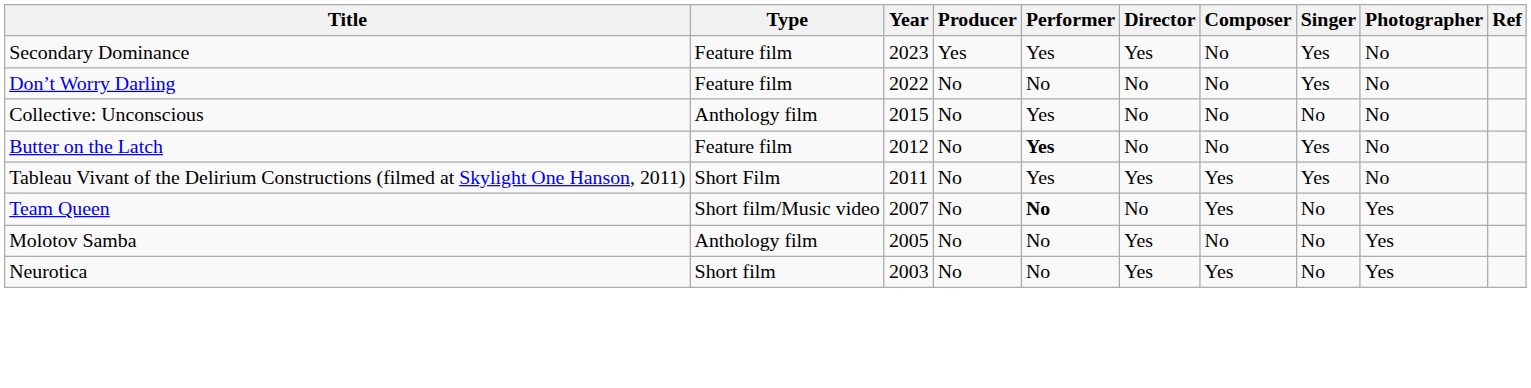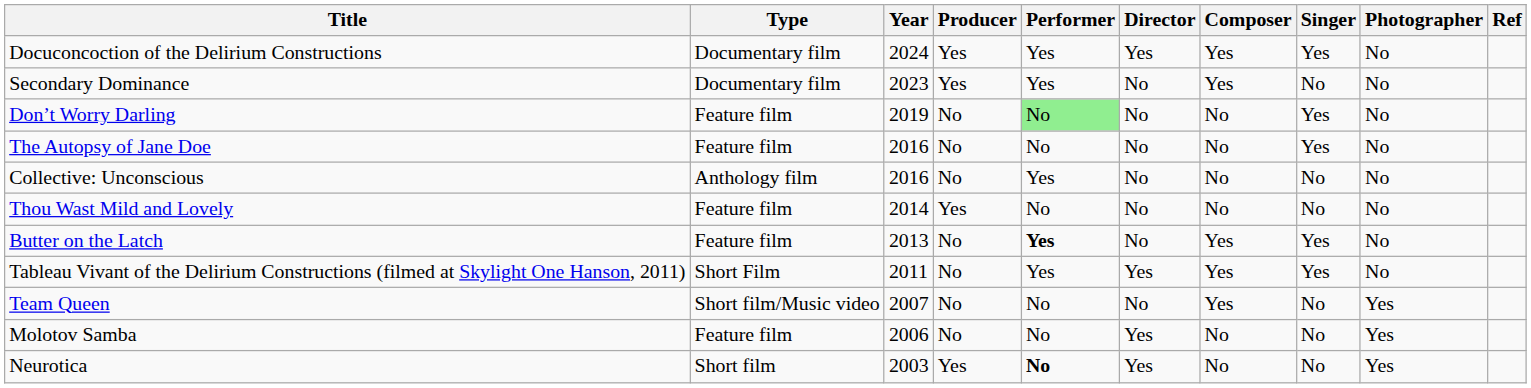 <table class="wikitable">
 <tr>
 <th>Title</th>
 <th>Type</th>
 <th>Year</th>
 <th>Producer</th>
 <th>Performer</th>
 <th>Director</th>
 <th>Composer</th>
 <th>Singer</th>
 <th>Photographer</th>
 <th>Ref</th>
 </tr>
 <tr>
+<td>Docuconcoction of the Delirium Constructions</td>
+<td>Documentary film</td>
+<td>2024</td>
+<td>Yes</td>
+<td>Yes</td>
+<td>Yes</td>
+<td>Yes</td>
+<td>Yes</td>
+<td>No</td>
+<td></td>
+</tr>
+<tr>
 <td>Secondary Dominance</td>
-<td>Feature film</td>
+<td>Documentary film</td>
 <td>2023</td>
 <td>Yes</td>
 <td>Yes</td>
+<td>No</td>
 <td>Yes</td>
+<td>No</td>
+<td>No</td>
+<td></td>
+</tr>
+<tr>
+<td><a href='#'>Don’t Worry Darling</a></td>
+<td>Feature film</td>
+<td>2019</td>
+<td>No</td>
+<td style="background: lightgreen;">No</td>
+<td>No</td>
 <td>No</td>
 <td>Yes</td>
 <td>No</td>
 <td></td>
 </tr>
 <tr>
-<td><a href='#'>Don’t Worry Darling</a></td>
+<td><a href='#'>The Autopsy of Jane Doe</a></td>
 <td>Feature film</td>
-<td>2022</td>
+<td>2016</td>
 <td>No</td>
 <td>No</td>
 <td>No</td>
 <td>No</td>
 <td>Yes</td>
 <td>No</td>
 <td></td>
 </tr>
 <tr>
 <td>Collective: Unconscious</td>
 <td>Anthology film</td>
-<td>2015</td>
+<td>2016</td>
 <td>No</td>
 <td>Yes</td>
 <td>No</td>
 <td>No</td>
 <td>No</td>
 <td>No</td>
 <td></td>
 </tr>
 <tr>
+<td><a href='#'>Thou Wast Mild and Lovely</a></td>
+<td>Feature film</td>
+<td>2014</td>
+<td>Yes</td>
+<td>No</td>
+<td>No</td>
+<td>No</td>
+<td>No</td>
+<td>No</td>
+<td></td>
+</tr>
+<tr>
 <td><a href='#'>Butter on the Latch</a></td>
 <td>Feature film</td>
-<td>2012</td>
+<td>2013</td>
 <td>No</td>
 <td><strong>Yes</strong></td>
 <td>No</td>
-<td>No</td>
+<td>Yes</td>
 <td>Yes</td>
 <td>No</td>
 <td></td>
 </tr>
 <tr>
 <td>Tableau Vivant of the Delirium Constructions (filmed at <a href='#'>Skylight One Hanson</a>, 2011)</td>
 <td>Short Film</td>
 <td>2011</td>
 <td>No</td>
 <td>Yes</td>
 <td>Yes</td>
 <td>Yes</td>
 <td>Yes</td>
 <td>No</td>
 <td></td>
 </tr>
 <tr>
 <td><a href='#'>Team Queen</a></td>
 <td>Short film/Music video</td>
 <td>2007</td>
 <td>No</td>
-<td><strong>No</strong></td>
+<td>No</td>
 <td>No</td>
 <td>Yes</td>
 <td>No</td>
 <td>Yes</td>
 <td></td>
 </tr>
 <tr>
 <td>Molotov Samba</td>
-<td>Anthology film</td>
-<td>2005</td>
+<td>Feature film</td>
+<td>2006</td>
 <td>No</td>
 <td>No</td>
 <td>Yes</td>
 <td>No</td>
 <td>No</td>
 <td>Yes</td>
 <td></td>
 </tr>
 <tr>
 <td>Neurotica</td>
 <td>Short film</td>
 <td>2003</td>
+<td>Yes</td>
+<td><strong>No</strong></td>
+<td>Yes</td>
 <td>No</td>
-<td>No</td>
-<td>Yes</td>
-<td>Yes</td>
 <td>No</td>
 <td>Yes</td>
 <td></td>
 </tr>
 </table>
